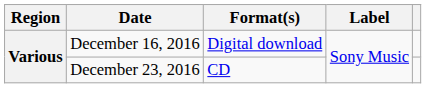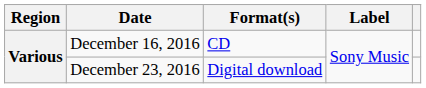 <table class="wikitable plainrowheaders">
 <tr>
 <th scope="col">Region</th>
 <th scope="col">Date</th>
 <th scope="col">Format(s)</th>
 <th scope="col">Label</th>
 <th scope="col"></th>
 </tr>
 <tr>
 <th scope="row" rowspan="2">Various</th>
 <td>December 16, 2016</td>
-<td><a href='#'>Digital download</a></td>
+<td><a href='#'>CD</a></td>
 <td rowspan="2"><a href='#'>Sony Music</a></td>
 <td></td>
 </tr>
 <tr>
 <td>December 23, 2016</td>
-<td><a href='#'>CD</a></td>
+<td><a href='#'>Digital download</a></td>
 <td></td>
 </tr>
 </table>
